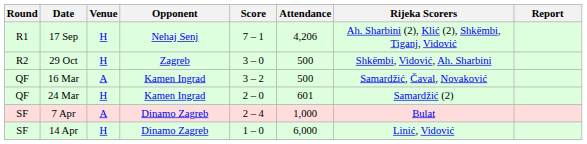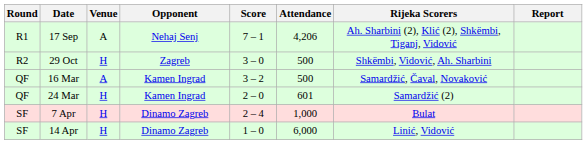 <table class="wikitable sortable" style="text-align: center; font-size:95%;">
 <tr>
 <th width="30">Round</th>
 <th width="60">Date</th>
 <th width="20">Venue</th>
 <th width="150">Opponent</th>
 <th width="60">Score</th>
 <th width="40">Attendance</th>
 <th width="250">Rijeka Scorers</th>
 <th width="90" class="unsortable">Report</th>
 </tr>
 <tr bgcolor="#ddffdd">
 <td>R1</td>
 <td>17 Sep</td>
-<td><a href='#'>H</a></td>
+<td>A</td>
 <td><a href='#'>Nehaj Senj</a></td>
 <td>7 – 1</td>
 <td>4,206</td>
 <td><a href='#'>Ah. Sharbini</a> (2), <a href='#'>Klić</a> (2), <a href='#'>Shkëmbi</a>, <a href='#'>Tiganj</a>, <a href='#'>Vidović</a></td>
 <td></td>
 </tr>
 <tr bgcolor="#ddffdd">
 <td>R2</td>
 <td>29 Oct</td>
 <td><a href='#'>H</a></td>
 <td><a href='#'>Zagreb</a></td>
 <td>3 – 0</td>
 <td>500</td>
 <td><a href='#'>Shkëmbi</a>, <a href='#'>Vidović</a>, <a href='#'>Ah. Sharbini</a></td>
 <td></td>
 </tr>
 <tr bgcolor="#ddffdd">
 <td>QF</td>
 <td>16 Mar</td>
 <td><a href='#'>A</a></td>
 <td><a href='#'>Kamen Ingrad</a></td>
 <td>3 – 2</td>
 <td>500</td>
 <td><a href='#'>Samardžić</a>, <a href='#'>Čaval</a>, <a href='#'>Novaković</a></td>
 <td></td>
 </tr>
 <tr bgcolor="#ddffdd">
 <td>QF</td>
 <td>24 Mar</td>
 <td><a href='#'>H</a></td>
 <td><a href='#'>Kamen Ingrad</a></td>
 <td>2 – 0</td>
 <td>601</td>
 <td><a href='#'>Samardžić</a> (2)</td>
 <td></td>
 </tr>
 <tr bgcolor="#ffdddd">
 <td>SF</td>
 <td>7 Apr</td>
-<td><a href='#'>A</a></td>
+<td><a href='#'>H</a></td>
 <td><a href='#'>Dinamo Zagreb</a></td>
 <td>2 – 4</td>
 <td>1,000</td>
 <td><a href='#'>Bulat</a></td>
 <td></td>
 </tr>
 <tr bgcolor="#ddffdd">
 <td>SF</td>
 <td>14 Apr</td>
 <td><a href='#'>H</a></td>
 <td><a href='#'>Dinamo Zagreb</a></td>
 <td>1 – 0</td>
 <td>6,000</td>
 <td><a href='#'>Linić</a>, <a href='#'>Vidović</a></td>
 <td></td>
 </tr>
 </table>
